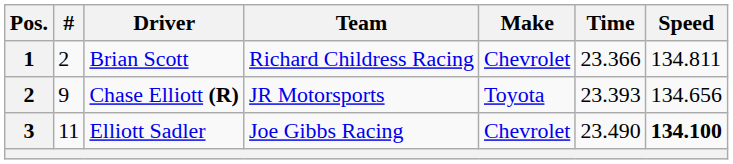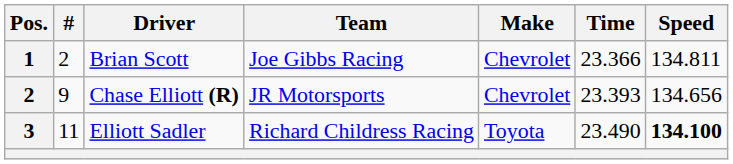 <table class="wikitable" style="font-size:95%">
 <tr>
 <th>Pos.</th>
 <th>#</th>
 <th>Driver</th>
 <th>Team</th>
 <th>Make</th>
 <th>Time</th>
 <th>Speed</th>
 </tr>
 <tr>
 <th>1</th>
 <td>2</td>
 <td><a href='#'>Brian Scott</a></td>
-<td><a href='#'>Richard Childress Racing</a></td>
+<td><a href='#'>Joe Gibbs Racing</a></td>
 <td><a href='#'>Chevrolet</a></td>
 <td>23.366</td>
 <td>134.811</td>
 </tr>
 <tr>
 <th>2</th>
 <td>9</td>
 <td><a href='#'>Chase Elliott</a> <strong>(R)</strong></td>
 <td><a href='#'>JR Motorsports</a></td>
-<td><a href='#'>Toyota</a></td>
+<td><a href='#'>Chevrolet</a></td>
 <td>23.393</td>
 <td>134.656</td>
 </tr>
 <tr>
 <th>3</th>
 <td>11</td>
 <td><a href='#'>Elliott Sadler</a></td>
-<td><a href='#'>Joe Gibbs Racing</a></td>
-<td><a href='#'>Chevrolet</a></td>
+<td><a href='#'>Richard Childress Racing</a></td>
+<td><a href='#'>Toyota</a></td>
 <td>23.490</td>
 <td><strong>134.100</strong></td>
 </tr>
 <tr>
 <th colspan="7"></th>
 </tr>
 </table>
